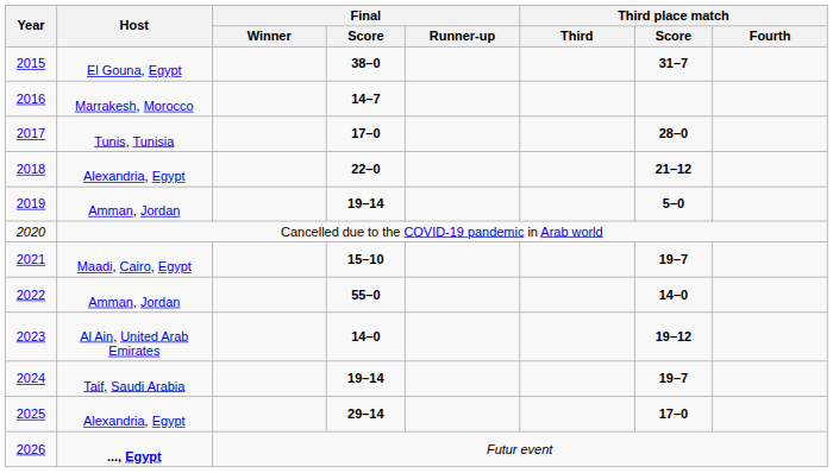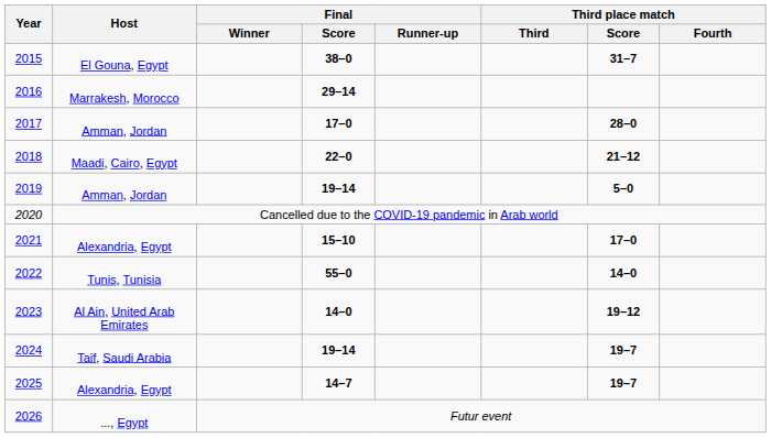 <table class=wikitable style=font-size:90%;text-align:center>
 <tr>
 <th rowspan=2 width= 50>Year</th>
 <th rowspan=2 width=165>Host</th>
 <th colspan=3>Final</th>
 <th colspan=3>Third place match</th>
 </tr>
 <tr>
 <th width=120>Winner</th>
 <th width=80>Score</th>
 <th width=120>Runner-up</th>
 <th width=120>Third</th>
 <th width=80>Score</th>
 <th width=120>Fourth</th>
 </tr>
 <tr>
 <td><a href='#'>2015</a></td>
 <td><br><a href='#'>El Gouna</a>, <a href='#'>Egypt</a></td>
 <td><strong></strong></td>
 <td><strong>38–0</strong></td>
 <td></td>
 <td></td>
 <td><strong>31–7</strong></td>
 <td></td>
 </tr>
 <tr>
 <td><a href='#'>2016</a></td>
 <td><br><a href='#'>Marrakesh</a>, <a href='#'>Morocco</a></td>
 <td><strong></strong></td>
-<td><strong>14–7</strong></td>
+<td><strong>29–14</strong></td>
 <td></td>
 <td></td>
 <td></td>
 <td></td>
 </tr>
 <tr>
 <td><a href='#'>2017</a></td>
-<td><br><a href='#'>Tunis</a>, <a href='#'>Tunisia</a></td>
+<td><br><a href='#'>Amman</a>, <a href='#'>Jordan</a></td>
 <td><strong></strong></td>
 <td><strong>17–0</strong></td>
 <td></td>
 <td></td>
 <td><strong>28–0</strong></td>
 <td></td>
 </tr>
 <tr>
 <td><a href='#'>2018</a></td>
-<td><br><a href='#'>Alexandria</a>, <a href='#'>Egypt</a></td>
+<td><br><a href='#'>Maadi</a>, <a href='#'>Cairo</a>, <a href='#'>Egypt</a></td>
 <td><strong></strong></td>
 <td><strong>22–0</strong></td>
 <td></td>
 <td></td>
 <td><strong>21–12</strong></td>
 <td></td>
 </tr>
 <tr>
 <td><a href='#'>2019</a></td>
 <td><br><a href='#'>Amman</a>, <a href='#'>Jordan</a></td>
 <td><strong></strong></td>
 <td><strong>19–14</strong></td>
 <td></td>
 <td></td>
 <td><strong>5–0</strong></td>
 <td></td>
 </tr>
 <tr>
 <td><em>2020</em></td>
 <td colspan=7>Cancelled due to the <a href='#'>COVID-19 pandemic</a> in <a href='#'>Arab world</a></td>
 </tr>
 <tr>
 <td><a href='#'>2021</a></td>
-<td><br><a href='#'>Maadi</a>, <a href='#'>Cairo</a>, <a href='#'>Egypt</a></td>
+<td><br><a href='#'>Alexandria</a>, <a href='#'>Egypt</a></td>
 <td><strong></strong></td>
 <td><strong>15–10</strong></td>
 <td></td>
 <td></td>
-<td><strong>19–7</strong></td>
+<td><strong>17–0</strong></td>
 <td></td>
 </tr>
 <tr>
 <td><a href='#'>2022</a></td>
-<td><br><a href='#'>Amman</a>, <a href='#'>Jordan</a></td>
+<td><br><a href='#'>Tunis</a>, <a href='#'>Tunisia</a></td>
 <td><strong></strong></td>
 <td><strong>55–0</strong></td>
 <td></td>
 <td></td>
 <td><strong>14–0</strong></td>
 <td></td>
 </tr>
 <tr>
 <td><a href='#'>2023</a></td>
 <td><br><a href='#'>Al Ain</a>, <a href='#'>United Arab Emirates</a></td>
 <td><strong></strong></td>
 <td><strong>14–0</strong></td>
 <td></td>
 <td></td>
 <td><strong>19–12</strong></td>
 <td></td>
 </tr>
 <tr>
 <td><a href='#'>2024</a></td>
 <td><br><a href='#'>Taif</a>, <a href='#'>Saudi Arabia</a></td>
 <td><strong></strong></td>
 <td><strong>19–14</strong></td>
 <td></td>
 <td></td>
 <td><strong>19–7</strong></td>
 <td></td>
 </tr>
 <tr>
 <td><a href='#'>2025</a></td>
 <td><br><a href='#'>Alexandria</a>, <a href='#'>Egypt</a></td>
 <td><strong></strong></td>
-<td><strong>29–14</strong></td>
+<td><strong>14–7</strong></td>
 <td></td>
 <td></td>
-<td><strong>17–0</strong></td>
+<td><strong>19–7</strong></td>
 <td></td>
 </tr>
 <tr>
 <td><a href='#'>2026</a></td>
-<td><strong><br>..., <a href='#'>Egypt</a></strong></td>
+<td><br>..., <a href='#'>Egypt</a></td>
 <td colspan=6><em>Futur event</em></td>
 </tr>
 </table>
